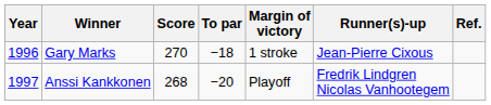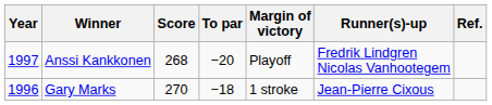 <table class=wikitable style="font-size:95%">
 <tr>
 <th>Year</th>
 <th>Winner</th>
 <th>Score</th>
 <th>To par</th>
 <th>Margin of<br>victory</th>
 <th>Runner(s)-up</th>
 <th>Ref.</th>
 </tr>
 <tr>
+<td><a href='#'>1997</a></td>
+<td> <a href='#'>Anssi Kankkonen</a></td>
+<td align=center>268</td>
+<td align=center>−20</td>
+<td>Playoff</td>
+<td> <a href='#'>Fredrik Lindgren</a><br> <a href='#'>Nicolas Vanhootegem</a></td>
+<td></td>
+</tr>
+<tr>
 <td><a href='#'>1996</a></td>
 <td> <a href='#'>Gary Marks</a></td>
 <td align=center>270</td>
 <td align=center>−18</td>
 <td>1 stroke</td>
 <td> <a href='#'>Jean-Pierre Cixous</a></td>
 <td></td>
 </tr>
-<tr>
-<td><a href='#'>1997</a></td>
-<td> <a href='#'>Anssi Kankkonen</a></td>
-<td align=center>268</td>
-<td align=center>−20</td>
-<td>Playoff</td>
-<td> <a href='#'>Fredrik Lindgren</a><br> <a href='#'>Nicolas Vanhootegem</a></td>
-<td></td>
-</tr>
 </table>
